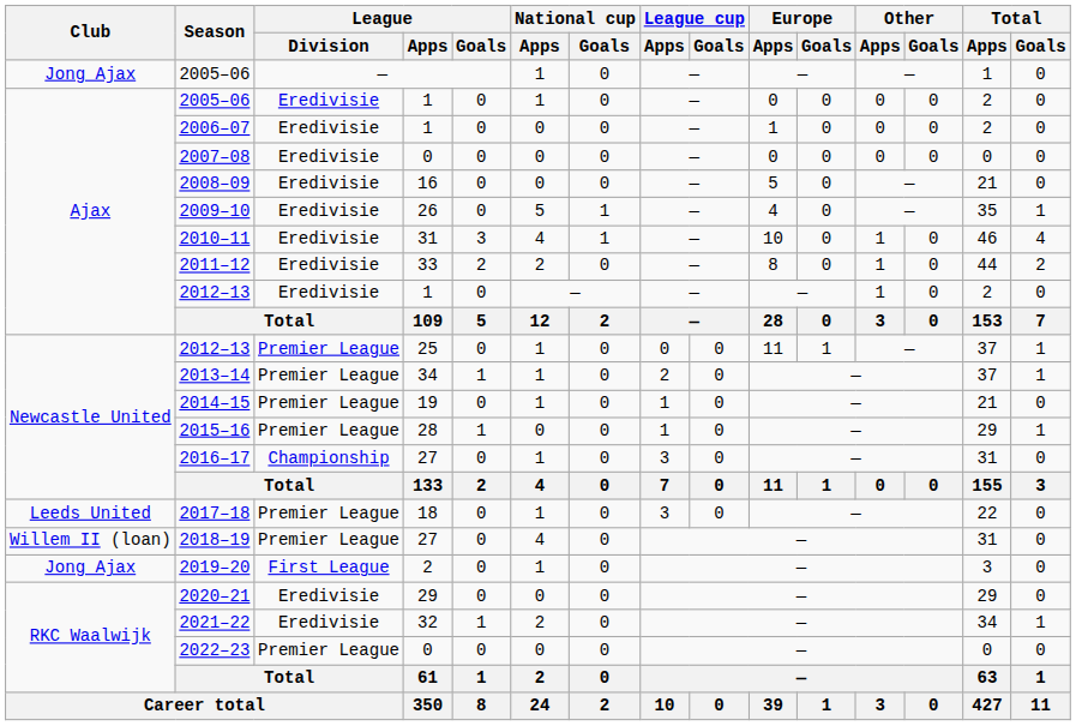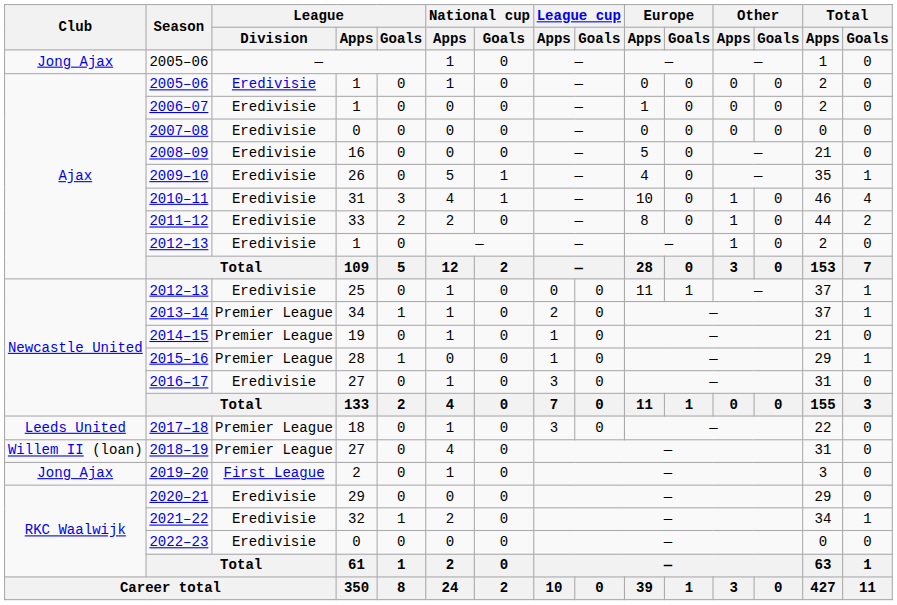 <table class=wikitable style="text-align: center">
 <tr>
 <th rowspan="2">Club</th>
 <th rowspan="2">Season</th>
 <th colspan="3">League</th>
 <th colspan="2">National cup</th>
 <th colspan="2"><a href='#'>League cup</a></th>
 <th colspan="2">Europe</th>
 <th colspan="2">Other</th>
 <th colspan="2">Total</th>
 </tr>
 <tr>
 <th>Division</th>
 <th>Apps</th>
 <th>Goals</th>
 <th>Apps</th>
 <th>Goals</th>
 <th>Apps</th>
 <th>Goals</th>
 <th>Apps</th>
 <th>Goals</th>
 <th>Apps</th>
 <th>Goals</th>
 <th>Apps</th>
 <th>Goals</th>
 </tr>
 <tr>
 <td><a href='#'>Jong Ajax</a></td>
 <td>2005–06</td>
 <td colspan="3">—</td>
 <td>1</td>
 <td>0</td>
 <td colspan="2">—</td>
 <td colspan="2">—</td>
 <td colspan="2">—</td>
 <td>1</td>
 <td>0</td>
 </tr>
 <tr>
 <td rowspan="9"><a href='#'>Ajax</a></td>
 <td><a href='#'>2005–06</a></td>
 <td><a href='#'>Eredivisie</a></td>
 <td>1</td>
 <td>0</td>
 <td>1</td>
 <td>0</td>
 <td colspan="2">—</td>
 <td>0</td>
 <td>0</td>
 <td>0</td>
 <td>0</td>
 <td>2</td>
 <td>0</td>
 </tr>
 <tr>
 <td><a href='#'>2006–07</a></td>
 <td>Eredivisie</td>
 <td>1</td>
 <td>0</td>
 <td>0</td>
 <td>0</td>
 <td colspan="2">—</td>
 <td>1</td>
 <td>0</td>
 <td>0</td>
 <td>0</td>
 <td>2</td>
 <td>0</td>
 </tr>
 <tr>
 <td><a href='#'>2007–08</a></td>
 <td>Eredivisie</td>
 <td>0</td>
 <td>0</td>
 <td>0</td>
 <td>0</td>
 <td colspan="2">—</td>
 <td>0</td>
 <td>0</td>
 <td>0</td>
 <td>0</td>
 <td>0</td>
 <td>0</td>
 </tr>
 <tr>
 <td><a href='#'>2008–09</a></td>
 <td>Eredivisie</td>
 <td>16</td>
 <td>0</td>
 <td>0</td>
 <td>0</td>
 <td colspan="2">—</td>
 <td>5</td>
 <td>0</td>
 <td colspan="2">—</td>
 <td>21</td>
 <td>0</td>
 </tr>
 <tr>
 <td><a href='#'>2009–10</a></td>
 <td>Eredivisie</td>
 <td>26</td>
 <td>0</td>
 <td>5</td>
 <td>1</td>
 <td colspan="2">—</td>
 <td>4</td>
 <td>0</td>
 <td colspan="2">—</td>
 <td>35</td>
 <td>1</td>
 </tr>
 <tr>
 <td><a href='#'>2010–11</a></td>
 <td>Eredivisie</td>
 <td>31</td>
 <td>3</td>
 <td>4</td>
 <td>1</td>
 <td colspan="2">—</td>
 <td>10</td>
 <td>0</td>
 <td>1</td>
 <td>0</td>
 <td>46</td>
 <td>4</td>
 </tr>
 <tr>
 <td><a href='#'>2011–12</a></td>
 <td>Eredivisie</td>
 <td>33</td>
 <td>2</td>
 <td>2</td>
 <td>0</td>
 <td colspan="2">—</td>
 <td>8</td>
 <td>0</td>
 <td>1</td>
 <td>0</td>
 <td>44</td>
 <td>2</td>
 </tr>
 <tr>
 <td><a href='#'>2012–13</a></td>
 <td>Eredivisie</td>
 <td>1</td>
 <td>0</td>
 <td colspan="2">—</td>
 <td colspan="2">—</td>
 <td colspan="2">—</td>
 <td>1</td>
 <td>0</td>
 <td>2</td>
 <td>0</td>
 </tr>
 <tr>
 <th colspan="2">Total</th>
 <th>109</th>
 <th>5</th>
 <th>12</th>
 <th>2</th>
 <th colspan="2">—</th>
 <th>28</th>
 <th>0</th>
 <th>3</th>
 <th>0</th>
 <th>153</th>
 <th>7</th>
 </tr>
 <tr>
 <td rowspan="6"><a href='#'>Newcastle United</a></td>
 <td><a href='#'>2012–13</a></td>
-<td><a href='#'>Premier League</a></td>
+<td>Eredivisie</td>
 <td>25</td>
 <td>0</td>
 <td>1</td>
 <td>0</td>
 <td>0</td>
 <td>0</td>
 <td>11</td>
 <td>1</td>
 <td colspan="2">—</td>
 <td>37</td>
 <td>1</td>
 </tr>
 <tr>
 <td><a href='#'>2013–14</a></td>
 <td>Premier League</td>
 <td>34</td>
 <td>1</td>
 <td>1</td>
 <td>0</td>
 <td>2</td>
 <td>0</td>
 <td colspan="4">—</td>
 <td>37</td>
 <td>1</td>
 </tr>
 <tr>
 <td><a href='#'>2014–15</a></td>
 <td>Premier League</td>
 <td>19</td>
 <td>0</td>
 <td>1</td>
 <td>0</td>
 <td>1</td>
 <td>0</td>
 <td colspan="4">—</td>
 <td>21</td>
 <td>0</td>
 </tr>
 <tr>
 <td><a href='#'>2015–16</a></td>
 <td>Premier League</td>
 <td>28</td>
 <td>1</td>
 <td>0</td>
 <td>0</td>
 <td>1</td>
 <td>0</td>
 <td colspan="4">—</td>
 <td>29</td>
 <td>1</td>
 </tr>
 <tr>
 <td><a href='#'>2016–17</a></td>
-<td><a href='#'>Championship</a></td>
+<td>Eredivisie</td>
 <td>27</td>
 <td>0</td>
 <td>1</td>
 <td>0</td>
 <td>3</td>
 <td>0</td>
 <td colspan="4">—</td>
 <td>31</td>
 <td>0</td>
 </tr>
 <tr>
 <th colspan="2">Total</th>
 <th>133</th>
 <th>2</th>
 <th>4</th>
 <th>0</th>
 <th>7</th>
 <th>0</th>
 <th>11</th>
 <th>1</th>
 <th>0</th>
 <th>0</th>
 <th>155</th>
 <th>3</th>
 </tr>
 <tr>
 <td><a href='#'>Leeds United</a></td>
 <td><a href='#'>2017–18</a></td>
 <td>Premier League</td>
 <td>18</td>
 <td>0</td>
 <td>1</td>
 <td>0</td>
 <td>3</td>
 <td>0</td>
 <td colspan="4">—</td>
 <td>22</td>
 <td>0</td>
 </tr>
 <tr>
 <td><a href='#'>Willem II</a> (loan)</td>
 <td><a href='#'>2018–19</a></td>
 <td>Premier League</td>
 <td>27</td>
 <td>0</td>
 <td>4</td>
 <td>0</td>
 <td colspan="6">—</td>
 <td>31</td>
 <td>0</td>
 </tr>
 <tr>
 <td><a href='#'>Jong Ajax</a></td>
 <td><a href='#'>2019–20</a></td>
 <td><a href='#'>First League</a></td>
 <td>2</td>
 <td>0</td>
 <td>1</td>
 <td>0</td>
 <td colspan="6">—</td>
 <td>3</td>
 <td>0</td>
 </tr>
 <tr>
 <td rowspan="4"><a href='#'>RKC Waalwijk</a></td>
 <td><a href='#'>2020–21</a></td>
 <td>Eredivisie</td>
 <td>29</td>
 <td>0</td>
 <td>0</td>
 <td>0</td>
 <td colspan="6">—</td>
 <td>29</td>
 <td>0</td>
 </tr>
 <tr>
 <td><a href='#'>2021–22</a></td>
 <td>Eredivisie</td>
 <td>32</td>
 <td>1</td>
 <td>2</td>
 <td>0</td>
 <td colspan="6">—</td>
 <td>34</td>
 <td>1</td>
 </tr>
 <tr>
 <td><a href='#'>2022–23</a></td>
-<td>Premier League</td>
+<td>Eredivisie</td>
 <td>0</td>
 <td>0</td>
 <td>0</td>
 <td>0</td>
 <td colspan="6">—</td>
 <td>0</td>
 <td>0</td>
 </tr>
 <tr>
 <th colspan="2">Total</th>
 <th>61</th>
 <th>1</th>
 <th>2</th>
 <th>0</th>
 <th colspan="6">—</th>
 <th>63</th>
 <th>1</th>
 </tr>
 <tr>
 <th colspan="3">Career total</th>
 <th>350</th>
 <th>8</th>
 <th>24</th>
 <th>2</th>
 <th>10</th>
 <th>0</th>
 <th>39</th>
 <th>1</th>
 <th>3</th>
 <th>0</th>
 <th>427</th>
 <th>11</th>
 </tr>
 </table>
